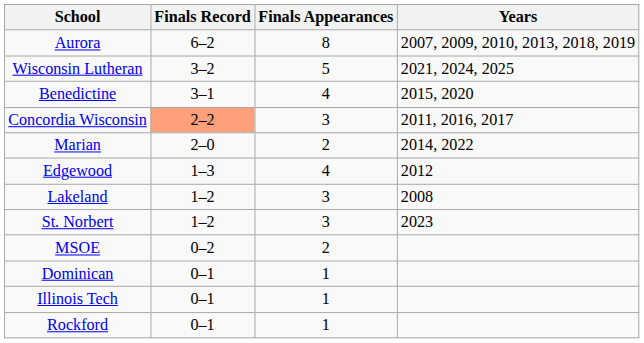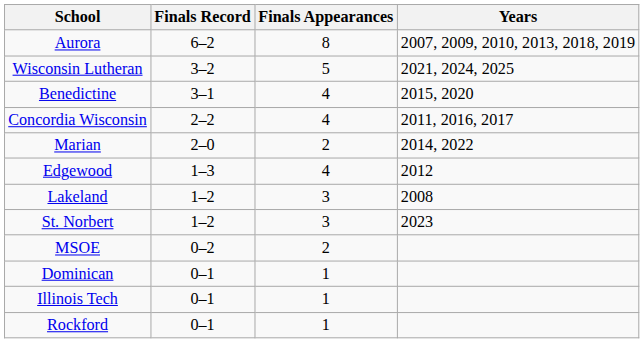 <table class="wikitable sortable" style="text-align:center;">
 <tr>
 <th>School</th>
 <th>Finals Record</th>
 <th>Finals Appearances</th>
 <th class=unsortable>Years</th>
 </tr>
 <tr>
 <td><a href='#'>Aurora</a></td>
 <td>6–2</td>
 <td>8</td>
 <td align=left>2007, 2009, 2010, 2013, 2018, 2019</td>
 </tr>
 <tr>
 <td><a href='#'>Wisconsin Lutheran</a></td>
 <td>3–2</td>
 <td>5</td>
 <td align=left>2021, 2024, 2025</td>
 </tr>
 <tr>
 <td><a href='#'>Benedictine</a></td>
 <td>3–1</td>
 <td>4</td>
 <td align=left>2015, 2020</td>
 </tr>
 <tr>
 <td><a href='#'>Concordia Wisconsin</a></td>
-<td style="background: lightsalmon;">2–2</td>
-<td>3</td>
+<td>2–2</td>
+<td>4</td>
 <td align=left>2011, 2016, 2017</td>
 </tr>
 <tr>
 <td><a href='#'>Marian</a></td>
 <td>2–0</td>
 <td>2</td>
 <td align=left>2014, 2022</td>
 </tr>
 <tr>
 <td><a href='#'>Edgewood</a></td>
 <td>1–3</td>
 <td>4</td>
 <td align=left>2012</td>
 </tr>
 <tr>
 <td><a href='#'>Lakeland</a></td>
 <td>1–2</td>
 <td>3</td>
 <td align=left>2008</td>
 </tr>
 <tr>
 <td><a href='#'>St. Norbert</a></td>
 <td>1–2</td>
 <td>3</td>
 <td align=left>2023</td>
 </tr>
 <tr>
 <td><a href='#'>MSOE</a></td>
 <td>0–2</td>
 <td>2</td>
 <td align=left></td>
 </tr>
 <tr>
 <td><a href='#'>Dominican</a></td>
 <td>0–1</td>
 <td>1</td>
 <td align=left></td>
 </tr>
 <tr>
 <td><a href='#'>Illinois Tech</a></td>
 <td>0–1</td>
 <td>1</td>
 <td align=left></td>
 </tr>
 <tr>
 <td><a href='#'>Rockford</a></td>
 <td>0–1</td>
 <td>1</td>
 <td align=left></td>
 </tr>
 </table>
